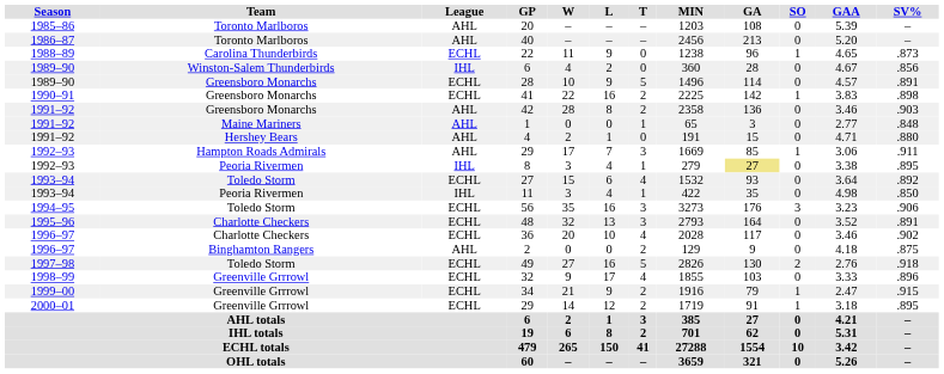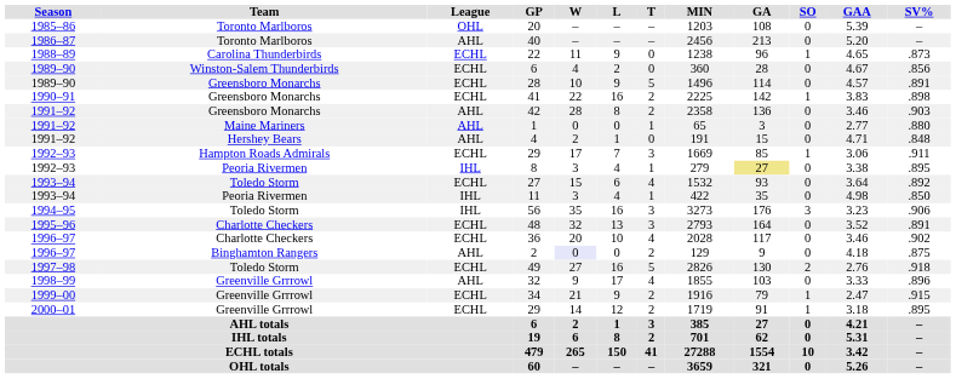 <table BORDER="0" CELLPADDING="0" CELLSPACING="0" width="95%">
 <tr bgcolor="#e0e0e0">
 <th colspan="3" bgcolor="#ffffff"></th>
 <th rowspan="99" bgcolor="#ffffff"></th>
 </tr>
 <tr bgcolor="#e0e0e0" ALIGN="center">
 <th><a href='#'>Season</a></th>
 <th>Team</th>
 <th>League</th>
 <th>GP</th>
 <th>W</th>
 <th>L</th>
 <th>T</th>
 <th>MIN</th>
 <th>GA</th>
 <th><a href='#'>SO</a></th>
 <th><a href='#'>GAA</a></th>
 <th><a href='#'>SV%</a></th>
 </tr>
 <tr ALIGN="center">
 <td><a href='#'>1985–86</a></td>
 <td><a href='#'>Toronto Marlboros</a></td>
-<td>AHL</td>
+<td><a href='#'>OHL</a></td>
 <td>20</td>
 <td>–</td>
 <td>–</td>
 <td>–</td>
 <td>1203</td>
 <td>108</td>
 <td>0</td>
 <td>5.39</td>
 <td>–</td>
 </tr>
 <tr ALIGN="center" bgcolor="#f0f0f0">
 <td><a href='#'>1986–87</a></td>
 <td>Toronto Marlboros</td>
 <td>AHL</td>
 <td>40</td>
 <td>–</td>
 <td>–</td>
 <td>–</td>
 <td>2456</td>
 <td>213</td>
 <td>0</td>
 <td>5.20</td>
 <td>–</td>
 </tr>
 <tr ALIGN="center">
 <td><a href='#'>1988–89</a></td>
 <td><a href='#'>Carolina Thunderbirds</a></td>
 <td><a href='#'>ECHL</a></td>
 <td>22</td>
 <td>11</td>
 <td>9</td>
 <td>0</td>
 <td>1238</td>
 <td>96</td>
 <td>1</td>
 <td>4.65</td>
 <td>.873</td>
 </tr>
 <tr ALIGN="center" bgcolor="#f0f0f0">
 <td><a href='#'>1989–90</a></td>
 <td><a href='#'>Winston-Salem Thunderbirds</a></td>
-<td><a href='#'>IHL</a></td>
+<td>ECHL</td>
 <td>6</td>
 <td>4</td>
 <td>2</td>
 <td>0</td>
 <td>360</td>
 <td>28</td>
 <td>0</td>
 <td>4.67</td>
 <td>.856</td>
 </tr>
 <tr ALIGN="center" bgcolor="#f0f0f0">
 <td>1989–90</td>
 <td><a href='#'>Greensboro Monarchs</a></td>
 <td>ECHL</td>
 <td>28</td>
 <td>10</td>
 <td>9</td>
 <td>5</td>
 <td>1496</td>
 <td>114</td>
 <td>0</td>
 <td>4.57</td>
 <td>.891</td>
 </tr>
 <tr ALIGN="center">
 <td><a href='#'>1990–91</a></td>
 <td>Greensboro Monarchs</td>
 <td>ECHL</td>
 <td>41</td>
 <td>22</td>
 <td>16</td>
 <td>2</td>
 <td>2225</td>
 <td>142</td>
 <td>1</td>
 <td>3.83</td>
 <td>.898</td>
 </tr>
 <tr ALIGN="center" bgcolor="#f0f0f0">
 <td><a href='#'>1991–92</a></td>
 <td>Greensboro Monarchs</td>
 <td>AHL</td>
 <td>42</td>
 <td>28</td>
 <td>8</td>
 <td>2</td>
 <td>2358</td>
 <td>136</td>
 <td>0</td>
 <td>3.46</td>
 <td>.903</td>
 </tr>
 <tr ALIGN="center" bgcolor="#f0f0f0">
 <td><a href='#'>1991–92</a></td>
 <td><a href='#'>Maine Mariners</a></td>
 <td><a href='#'>AHL</a></td>
 <td>1</td>
 <td>0</td>
 <td>0</td>
 <td>1</td>
 <td>65</td>
 <td>3</td>
 <td>0</td>
 <td>2.77</td>
-<td>.848</td>
+<td>.880</td>
 </tr>
 <tr ALIGN="center" bgcolor="#f0f0f0">
 <td>1991–92</td>
 <td><a href='#'>Hershey Bears</a></td>
 <td>AHL</td>
 <td>4</td>
 <td>2</td>
 <td>1</td>
 <td>0</td>
 <td>191</td>
 <td>15</td>
 <td>0</td>
 <td>4.71</td>
-<td>.880</td>
+<td>.848</td>
 </tr>
 <tr ALIGN="center">
 <td><a href='#'>1992–93</a></td>
 <td><a href='#'>Hampton Roads Admirals</a></td>
-<td>AHL</td>
+<td>ECHL</td>
 <td>29</td>
 <td>17</td>
 <td>7</td>
 <td>3</td>
 <td>1669</td>
 <td>85</td>
 <td>1</td>
 <td>3.06</td>
 <td>.911</td>
 </tr>
 <tr ALIGN="center">
 <td>1992–93</td>
 <td><a href='#'>Peoria Rivermen</a></td>
 <td><a href='#'>IHL</a></td>
 <td>8</td>
 <td>3</td>
 <td>4</td>
 <td>1</td>
 <td>279</td>
 <td style="background: khaki;">27</td>
 <td>0</td>
 <td>3.38</td>
 <td>.895</td>
 </tr>
 <tr ALIGN="center" bgcolor="#f0f0f0">
 <td><a href='#'>1993–94</a></td>
 <td><a href='#'>Toledo Storm</a></td>
 <td>ECHL</td>
 <td>27</td>
 <td>15</td>
 <td>6</td>
 <td>4</td>
 <td>1532</td>
 <td>93</td>
 <td>0</td>
 <td>3.64</td>
 <td>.892</td>
 </tr>
 <tr ALIGN="center" bgcolor="#f0f0f0">
 <td>1993–94</td>
 <td>Peoria Rivermen</td>
 <td>IHL</td>
 <td>11</td>
 <td>3</td>
 <td>4</td>
 <td>1</td>
 <td>422</td>
 <td>35</td>
 <td>0</td>
 <td>4.98</td>
 <td>.850</td>
 </tr>
 <tr ALIGN="center">
 <td><a href='#'>1994–95</a></td>
 <td>Toledo Storm</td>
-<td>ECHL</td>
+<td>IHL</td>
 <td>56</td>
 <td>35</td>
 <td>16</td>
 <td>3</td>
 <td>3273</td>
 <td>176</td>
 <td>3</td>
 <td>3.23</td>
 <td>.906</td>
 </tr>
 <tr ALIGN="center" bgcolor="#f0f0f0">
 <td><a href='#'>1995–96</a></td>
 <td><a href='#'>Charlotte Checkers</a></td>
 <td>ECHL</td>
 <td>48</td>
 <td>32</td>
 <td>13</td>
 <td>3</td>
 <td>2793</td>
 <td>164</td>
 <td>0</td>
 <td>3.52</td>
 <td>.891</td>
 </tr>
 <tr ALIGN="center">
 <td><a href='#'>1996–97</a></td>
 <td>Charlotte Checkers</td>
 <td>ECHL</td>
 <td>36</td>
 <td>20</td>
 <td>10</td>
 <td>4</td>
 <td>2028</td>
 <td>117</td>
 <td>0</td>
 <td>3.46</td>
 <td>.902</td>
 </tr>
 <tr ALIGN="center">
 <td><a href='#'>1996–97</a></td>
 <td><a href='#'>Binghamton Rangers</a></td>
 <td>AHL</td>
 <td>2</td>
-<td>0</td>
+<td style="background: lavender;">0</td>
 <td>0</td>
 <td>2</td>
 <td>129</td>
 <td>9</td>
 <td>0</td>
 <td>4.18</td>
 <td>.875</td>
 </tr>
 <tr ALIGN="center" bgcolor="#f0f0f0">
 <td><a href='#'>1997–98</a></td>
 <td>Toledo Storm</td>
 <td>ECHL</td>
 <td>49</td>
 <td>27</td>
 <td>16</td>
 <td>5</td>
 <td>2826</td>
 <td>130</td>
 <td>2</td>
 <td>2.76</td>
 <td>.918</td>
 </tr>
 <tr ALIGN="center">
 <td><a href='#'>1998–99</a></td>
 <td><a href='#'>Greenville Grrrowl</a></td>
-<td>ECHL</td>
+<td>AHL</td>
 <td>32</td>
 <td>9</td>
 <td>17</td>
 <td>4</td>
 <td>1855</td>
 <td>103</td>
 <td>0</td>
 <td>3.33</td>
 <td>.896</td>
 </tr>
 <tr ALIGN="center" bgcolor="#f0f0f0">
 <td><a href='#'>1999–00</a></td>
 <td>Greenville Grrrowl</td>
 <td>ECHL</td>
 <td>34</td>
 <td>21</td>
 <td>9</td>
 <td>2</td>
 <td>1916</td>
 <td>79</td>
 <td>1</td>
 <td>2.47</td>
 <td>.915</td>
 </tr>
 <tr ALIGN="center">
 <td><a href='#'>2000–01</a></td>
 <td>Greenville Grrrowl</td>
 <td>ECHL</td>
 <td>29</td>
 <td>14</td>
 <td>12</td>
 <td>2</td>
 <td>1719</td>
 <td>91</td>
 <td>1</td>
 <td>3.18</td>
 <td>.895</td>
 </tr>
 <tr ALIGN="center" bgcolor="#e0e0e0">
 <th colspan="3" align="center">AHL totals</th>
 <th>6</th>
 <th>2</th>
 <th>1</th>
 <th>3</th>
 <th>385</th>
 <th>27</th>
 <th>0</th>
 <th>4.21</th>
 <th>–</th>
 </tr>
 <tr ALIGN="center" bgcolor="#e0e0e0">
 <th colspan="3" align="center">IHL totals</th>
 <th>19</th>
 <th>6</th>
 <th>8</th>
 <th>2</th>
 <th>701</th>
 <th>62</th>
 <th>0</th>
 <th>5.31</th>
 <th>–</th>
 </tr>
 <tr ALIGN="center" bgcolor="#e0e0e0">
 <th colspan="3" align="center">ECHL totals</th>
 <th>479</th>
 <th>265</th>
 <th>150</th>
 <th>41</th>
 <th>27288</th>
 <th>1554</th>
 <th>10</th>
 <th>3.42</th>
 <th>–</th>
 </tr>
 <tr ALIGN="center" bgcolor="#e0e0e0">
 <th colspan="3" align="center">OHL totals</th>
 <th>60</th>
 <th>–</th>
 <th>–</th>
 <th>–</th>
 <th>3659</th>
 <th>321</th>
 <th>0</th>
 <th>5.26</th>
 <th>–</th>
 </tr>
 </table>
